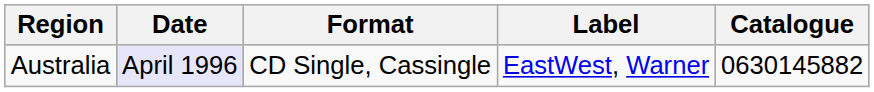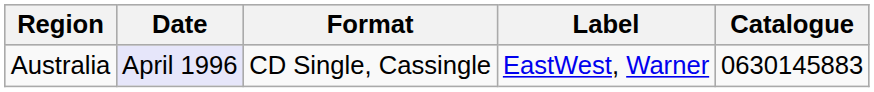 <table class=wikitable>
 <tr>
 <th>Region</th>
 <th>Date</th>
 <th>Format</th>
 <th>Label</th>
 <th>Catalogue</th>
 </tr>
 <tr>
 <td>Australia</td>
 <td style="background: lavender;">April 1996</td>
 <td>CD Single, Cassingle</td>
 <td><a href='#'>EastWest</a>, <a href='#'>Warner</a></td>
-<td>0630145882</td>
+<td>0630145883</td>
 </tr>
 </table>
